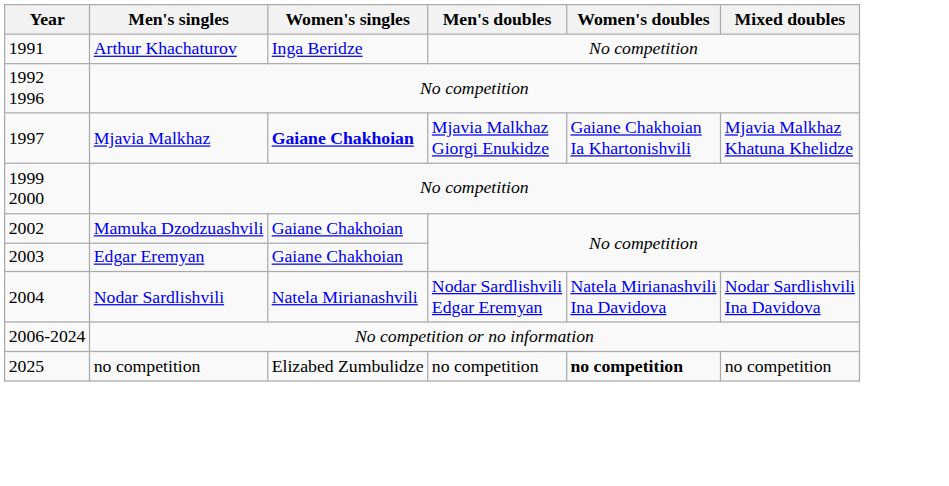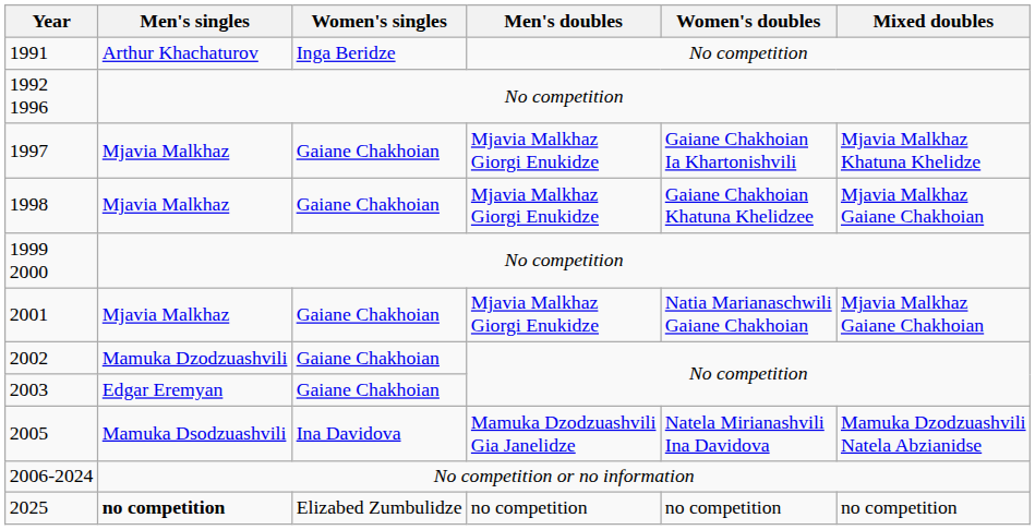 <table class=wikitable style="font-size:90%;">
 <tr>
 <th>Year</th>
 <th>Men's singles</th>
 <th>Women's singles</th>
 <th>Men's doubles</th>
 <th>Women's doubles</th>
 <th>Mixed doubles</th>
 </tr>
 <tr>
 <td>1991</td>
 <td><a href='#'>Arthur Khachaturov</a></td>
 <td><a href='#'>Inga Beridze</a></td>
 <td colspan=3 align="center"><em>No competition</em></td>
 </tr>
 <tr>
 <td>1992<br>1996</td>
 <td colspan=5 align="center"><em>No competition</em></td>
 </tr>
 <tr>
 <td>1997</td>
 <td><a href='#'>Mjavia Malkhaz</a></td>
-<td><strong><a href='#'>Gaiane Chakhoian</a></strong></td>
+<td><a href='#'>Gaiane Chakhoian</a></td>
 <td><a href='#'>Mjavia Malkhaz</a><br><a href='#'>Giorgi Enukidze</a></td>
 <td><a href='#'>Gaiane Chakhoian</a><br><a href='#'>Ia Khartonishvili</a></td>
 <td><a href='#'>Mjavia Malkhaz</a><br><a href='#'>Khatuna Khelidze</a></td>
 </tr>
 <tr>
+<td>1998</td>
+<td><a href='#'>Mjavia Malkhaz</a></td>
+<td><a href='#'>Gaiane Chakhoian</a></td>
+<td><a href='#'>Mjavia Malkhaz</a><br><a href='#'>Giorgi Enukidze</a></td>
+<td><a href='#'>Gaiane Chakhoian</a><br><a href='#'>Khatuna Khelidzee</a></td>
+<td><a href='#'>Mjavia Malkhaz</a><br><a href='#'>Gaiane Chakhoian</a></td>
+</tr>
+<tr>
 <td>1999<br>2000</td>
 <td colspan=5 align="center"><em>No competition</em></td>
+</tr>
+<tr>
+<td>2001</td>
+<td><a href='#'>Mjavia Malkhaz</a></td>
+<td><a href='#'>Gaiane Chakhoian</a></td>
+<td><a href='#'>Mjavia Malkhaz</a><br><a href='#'>Giorgi Enukidze</a></td>
+<td><a href='#'>Natia Marianaschwili</a><br><a href='#'>Gaiane Chakhoian</a></td>
+<td><a href='#'>Mjavia Malkhaz</a><br><a href='#'>Gaiane Chakhoian</a></td>
 </tr>
 <tr>
 <td>2002</td>
 <td><a href='#'>Mamuka Dzodzuashvili</a></td>
 <td><a href='#'>Gaiane Chakhoian</a></td>
 <td colspan=3 rowspan=2 align="center"><em>No competition</em></td>
 </tr>
 <tr>
 <td>2003</td>
 <td><a href='#'>Edgar Eremyan</a></td>
 <td><a href='#'>Gaiane Chakhoian</a></td>
 </tr>
 <tr>
-<td>2004</td>
-<td><a href='#'>Nodar Sardlishvili</a></td>
-<td><a href='#'>Natela Mirianashvili</a></td>
-<td><a href='#'>Nodar Sardlishvili</a><br><a href='#'>Edgar Eremyan</a></td>
+<td>2005</td>
+<td><a href='#'>Mamuka Dsodzuashvili</a></td>
+<td><a href='#'>Ina Davidova</a></td>
+<td><a href='#'>Mamuka Dzodzuashvili</a><br><a href='#'>Gia Janelidze</a></td>
 <td><a href='#'>Natela Mirianashvili</a><br><a href='#'>Ina Davidova</a></td>
-<td><a href='#'>Nodar Sardlishvili</a><br><a href='#'>Ina Davidova</a></td>
+<td><a href='#'>Mamuka Dzodzuashvili</a><br><a href='#'>Natela Abzianidse</a></td>
 </tr>
 <tr>
 <td>2006-2024</td>
 <td colspan=5 align="center"><em>No competition or no information</em></td>
 </tr>
 <tr>
 <td>2025</td>
-<td>no competition</td>
+<td><strong>no competition</strong></td>
 <td>Elizabed Zumbulidze</td>
 <td>no competition</td>
-<td><strong>no competition</strong></td>
+<td>no competition</td>
 <td>no competition</td>
 </tr>
 </table>
